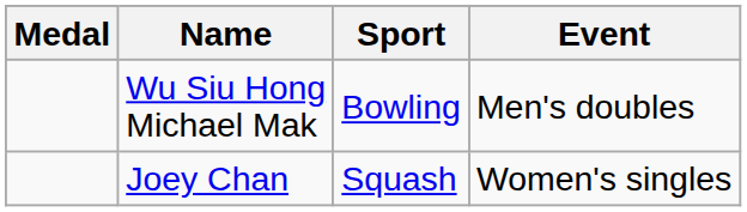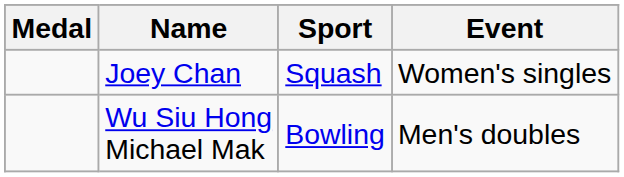 <table class="wikitable sortable" style="font-size: 95%;">
 <tr>
 <th>Medal</th>
 <th>Name</th>
 <th>Sport</th>
 <th>Event</th>
 </tr>
 <tr>
 <td></td>
+<td><a href='#'>Joey Chan</a></td>
+<td><a href='#'>Squash</a></td>
+<td>Women's singles</td>
+</tr>
+<tr>
+<td></td>
 <td><a href='#'>Wu Siu Hong</a><br>Michael Mak</td>
 <td><a href='#'>Bowling</a></td>
 <td>Men's doubles</td>
 </tr>
-<tr>
-<td></td>
-<td><a href='#'>Joey Chan</a></td>
-<td><a href='#'>Squash</a></td>
-<td>Women's singles</td>
-</tr>
 </table>
